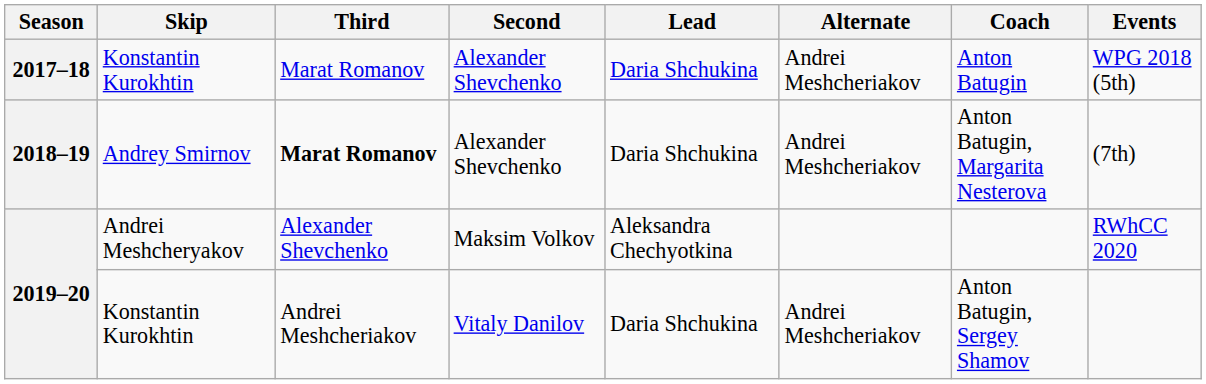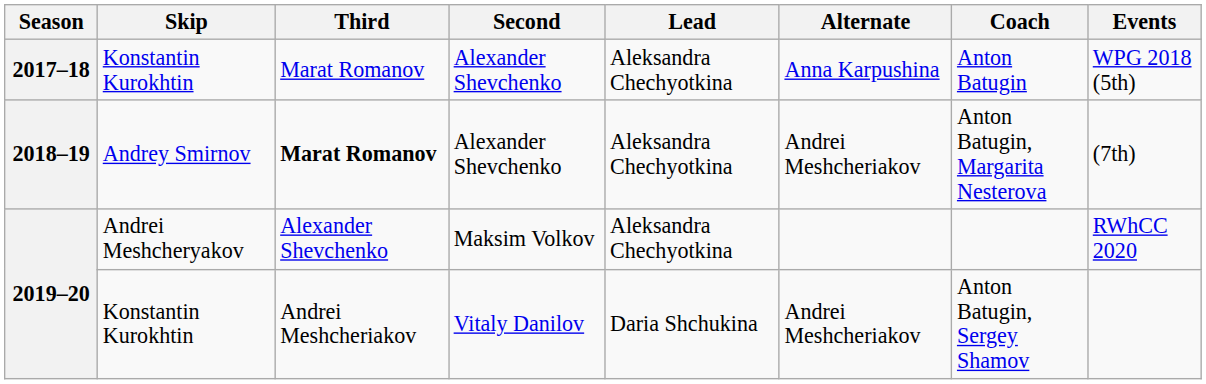 <table class="wikitable">
 <tr>
 <th scope="col" width=60>Season</th>
 <th scope="col">Skip</th>
 <th scope="col">Third</th>
 <th scope="col">Second</th>
 <th scope="col">Lead</th>
 <th scope="col">Alternate</th>
 <th scope="col">Coach</th>
 <th scope="col">Events</th>
 </tr>
 <tr>
 <th scope="row">2017–18</th>
 <td><a href='#'>Konstantin Kurokhtin</a></td>
 <td><a href='#'>Marat Romanov</a></td>
 <td><a href='#'>Alexander Shevchenko</a></td>
-<td><a href='#'>Daria Shchukina</a></td>
-<td>Andrei Meshcheriakov</td>
+<td>Aleksandra Chechyotkina</td>
+<td><a href='#'>Anna Karpushina</a></td>
 <td><a href='#'>Anton Batugin</a></td>
 <td><a href='#'>WPG 2018</a> (5th)</td>
 </tr>
 <tr>
 <th scope="row">2018–19</th>
 <td><a href='#'>Andrey Smirnov</a></td>
 <td><strong>Marat Romanov</strong></td>
 <td>Alexander Shevchenko</td>
-<td>Daria Shchukina</td>
+<td>Aleksandra Chechyotkina</td>
 <td>Andrei Meshcheriakov</td>
 <td>Anton Batugin,<br><a href='#'>Margarita Nesterova</a></td>
 <td> (7th)</td>
 </tr>
 <tr>
 <th scope="row" rowspan=2>2019–20</th>
 <td>Andrei Meshcheryakov</td>
 <td><a href='#'>Alexander Shevchenko</a></td>
 <td>Maksim Volkov</td>
 <td>Aleksandra Chechyotkina</td>
 <td></td>
 <td></td>
 <td><a href='#'>RWhCC 2020</a> </td>
 </tr>
 <tr>
 <td>Konstantin Kurokhtin</td>
 <td>Andrei Meshcheriakov</td>
 <td><a href='#'>Vitaly Danilov</a></td>
 <td>Daria Shchukina</td>
 <td>Andrei Meshcheriakov</td>
 <td>Anton Batugin,<br><a href='#'>Sergey Shamov</a></td>
 <td> </td>
 </tr>
 </table>
